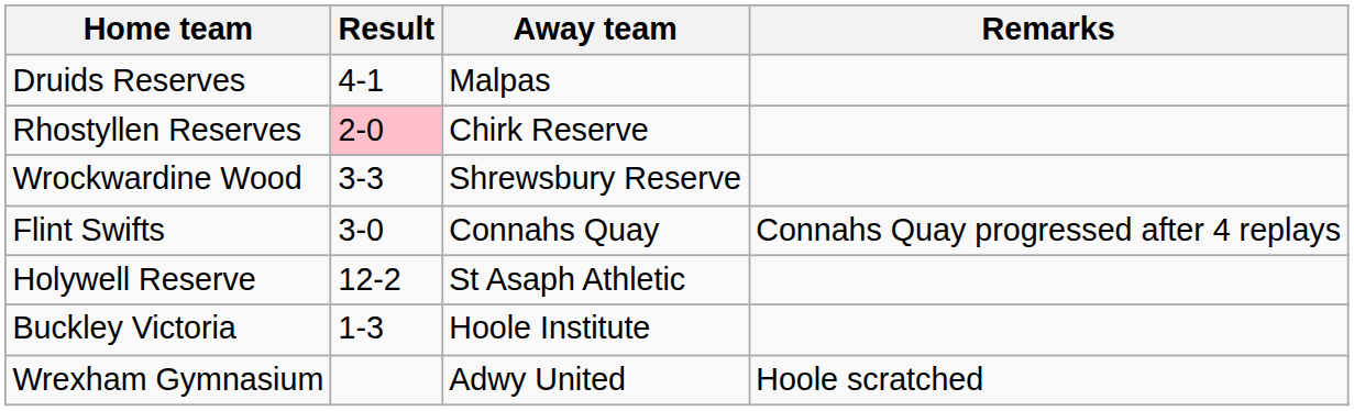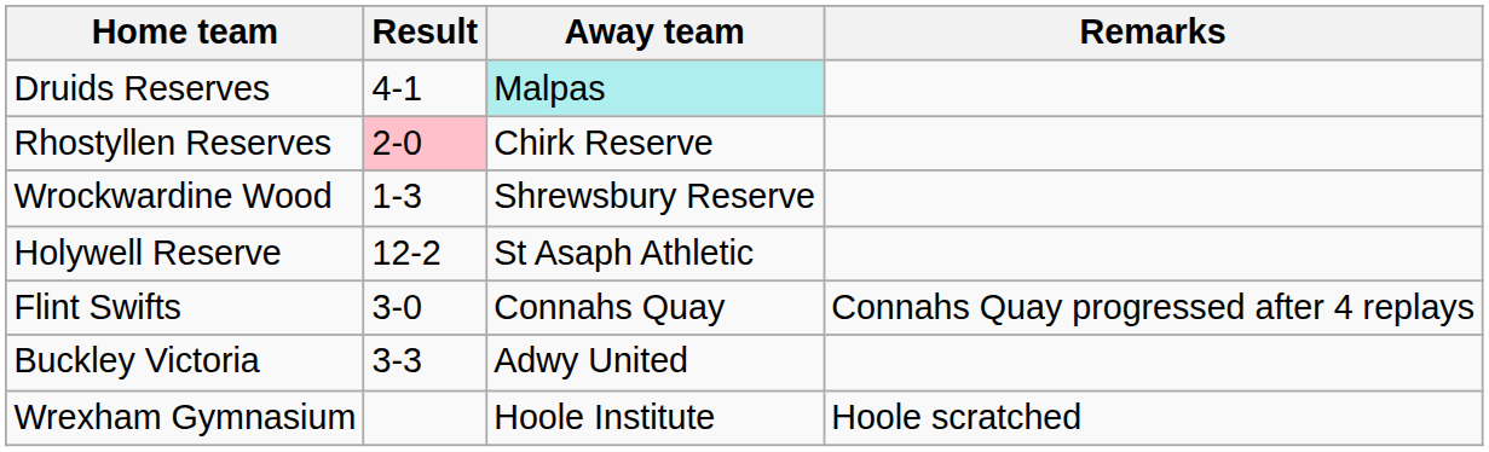 <table class="wikitable">
 <tr>
 <th>Home team</th>
 <th>Result</th>
 <th>Away team</th>
 <th>Remarks</th>
 </tr>
 <tr>
 <td>Druids Reserves</td>
 <td>4-1</td>
-<td>Malpas</td>
+<td style="background: paleturquoise;">Malpas</td>
 <td></td>
 </tr>
 <tr>
 <td>Rhostyllen Reserves</td>
 <td style="background: pink;">2-0</td>
 <td>Chirk Reserve</td>
 <td></td>
 </tr>
 <tr>
 <td>Wrockwardine Wood</td>
-<td>3-3</td>
+<td>1-3</td>
 <td>Shrewsbury Reserve</td>
+<td></td>
+</tr>
+<tr>
+<td>Holywell Reserve</td>
+<td>12-2</td>
+<td>St Asaph Athletic</td>
 <td></td>
 </tr>
 <tr>
 <td>Flint Swifts</td>
 <td>3-0</td>
 <td>Connahs Quay</td>
 <td>Connahs Quay progressed after 4 replays</td>
 </tr>
 <tr>
-<td>Holywell Reserve</td>
-<td>12-2</td>
-<td>St Asaph Athletic</td>
-<td></td>
-</tr>
-<tr>
 <td>Buckley Victoria</td>
-<td>1-3</td>
-<td>Hoole Institute</td>
+<td>3-3</td>
+<td>Adwy United</td>
 </tr>
 <tr>
 <td>Wrexham Gymnasium</td>
 <td></td>
-<td>Adwy United</td>
+<td>Hoole Institute</td>
 <td>Hoole scratched</td>
 </tr>
 </table>
